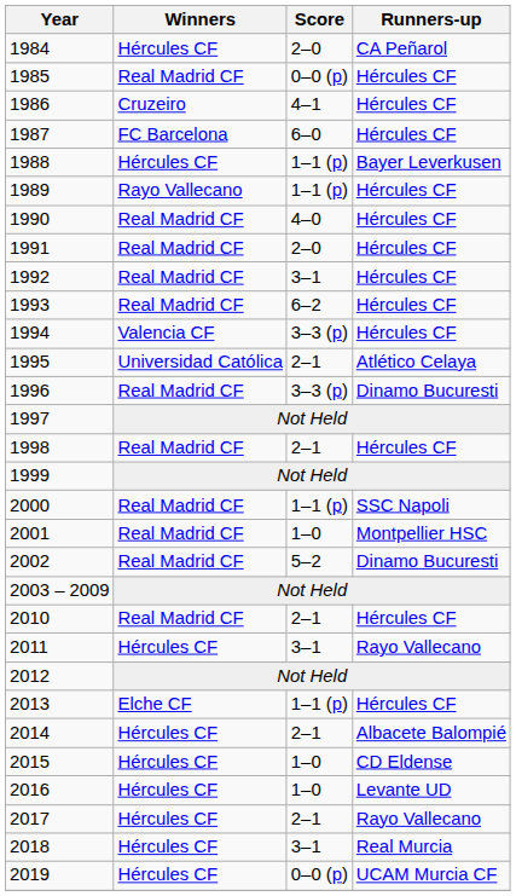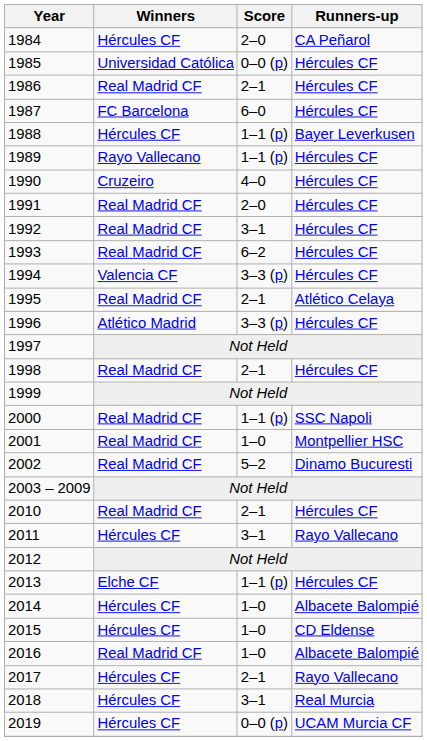 <table class="wikitable sortable">
 <tr>
 <th>Year</th>
 <th>Winners</th>
 <th>Score</th>
 <th>Runners-up</th>
 </tr>
 <tr>
 <td>1984</td>
 <td> <a href='#'>Hércules CF</a></td>
 <td>2–0</td>
 <td> <a href='#'>CA Peñarol</a></td>
 </tr>
 <tr>
 <td>1985</td>
-<td> <a href='#'>Real Madrid CF</a></td>
+<td> <a href='#'>Universidad Católica</a></td>
 <td>0–0 (<a href='#'>p</a>)</td>
 <td> <a href='#'>Hércules CF</a></td>
 </tr>
 <tr>
 <td>1986</td>
-<td> <a href='#'>Cruzeiro</a></td>
-<td>4–1</td>
+<td> <a href='#'>Real Madrid CF</a></td>
+<td>2–1</td>
 <td> <a href='#'>Hércules CF</a></td>
 </tr>
 <tr>
 <td>1987</td>
 <td> <a href='#'>FC Barcelona</a></td>
 <td>6–0</td>
 <td> <a href='#'>Hércules CF</a></td>
 </tr>
 <tr>
 <td>1988</td>
 <td> <a href='#'>Hércules CF</a></td>
 <td>1–1 (<a href='#'>p</a>)</td>
 <td> <a href='#'>Bayer Leverkusen</a></td>
 </tr>
 <tr>
 <td>1989</td>
 <td> <a href='#'>Rayo Vallecano</a></td>
 <td>1–1 (<a href='#'>p</a>)</td>
 <td> <a href='#'>Hércules CF</a></td>
 </tr>
 <tr>
 <td>1990</td>
-<td> <a href='#'>Real Madrid CF</a></td>
+<td> <a href='#'>Cruzeiro</a></td>
 <td>4–0</td>
 <td> <a href='#'>Hércules CF</a></td>
 </tr>
 <tr>
 <td>1991</td>
 <td> <a href='#'>Real Madrid CF</a></td>
 <td>2–0</td>
 <td> <a href='#'>Hércules CF</a></td>
 </tr>
 <tr>
 <td>1992</td>
 <td> <a href='#'>Real Madrid CF</a></td>
 <td>3–1</td>
 <td> <a href='#'>Hércules CF</a></td>
 </tr>
 <tr>
 <td>1993</td>
 <td> <a href='#'>Real Madrid CF</a></td>
 <td>6–2</td>
 <td> <a href='#'>Hércules CF</a></td>
 </tr>
 <tr>
 <td>1994</td>
 <td> <a href='#'>Valencia CF</a></td>
 <td>3–3 (<a href='#'>p</a>)</td>
 <td> <a href='#'>Hércules CF</a></td>
 </tr>
 <tr>
 <td>1995</td>
-<td> <a href='#'>Universidad Católica</a></td>
+<td> <a href='#'>Real Madrid CF</a></td>
 <td>2–1</td>
 <td> <a href='#'>Atlético Celaya</a></td>
 </tr>
 <tr>
 <td>1996</td>
-<td> <a href='#'>Real Madrid CF</a></td>
+<td> <a href='#'>Atlético Madrid</a></td>
 <td>3–3 (<a href='#'>p</a>)</td>
-<td> <a href='#'>Dinamo Bucuresti</a></td>
+<td> <a href='#'>Hércules CF</a></td>
 </tr>
 <tr>
 <td>1997</td>
 <td colspan=3 style="background:#efefef; text-align:center"><em>Not Held</em></td>
 </tr>
 <tr>
 <td>1998</td>
 <td> <a href='#'>Real Madrid CF</a></td>
 <td>2–1</td>
 <td> <a href='#'>Hércules CF</a></td>
 </tr>
 <tr>
 <td>1999</td>
 <td colspan=3 style="background:#efefef; text-align:center"><em>Not Held</em></td>
 </tr>
 <tr>
 <td>2000</td>
 <td> <a href='#'>Real Madrid CF</a></td>
 <td>1–1 (<a href='#'>p</a>)</td>
 <td> <a href='#'>SSC Napoli</a></td>
 </tr>
 <tr>
 <td>2001</td>
 <td> <a href='#'>Real Madrid CF</a></td>
 <td>1–0</td>
 <td> <a href='#'>Montpellier HSC</a></td>
 </tr>
 <tr>
 <td>2002</td>
 <td> <a href='#'>Real Madrid CF</a></td>
 <td>5–2</td>
 <td> <a href='#'>Dinamo Bucuresti</a></td>
 </tr>
 <tr>
 <td>2003 – 2009</td>
 <td colspan=3 style="background:#efefef; text-align:center"><em>Not Held</em></td>
 </tr>
 <tr>
 <td>2010</td>
 <td> <a href='#'>Real Madrid CF</a></td>
 <td>2–1</td>
 <td> <a href='#'>Hércules CF</a></td>
 </tr>
 <tr>
 <td>2011</td>
 <td> <a href='#'>Hércules CF</a></td>
 <td>3–1</td>
 <td> <a href='#'>Rayo Vallecano</a></td>
 </tr>
 <tr>
 <td>2012</td>
 <td colspan=3 style="background:#efefef; text-align:center"><em>Not Held</em></td>
 </tr>
 <tr>
 <td>2013</td>
 <td> <a href='#'>Elche CF</a></td>
 <td>1–1 (<a href='#'>p</a>)</td>
 <td> <a href='#'>Hércules CF</a></td>
 </tr>
 <tr>
 <td>2014</td>
 <td> <a href='#'>Hércules CF</a></td>
-<td>2–1</td>
+<td>1–0</td>
 <td> <a href='#'>Albacete Balompié</a></td>
 </tr>
 <tr>
 <td>2015</td>
 <td> <a href='#'>Hércules CF</a></td>
 <td>1–0</td>
 <td> <a href='#'>CD Eldense</a></td>
 </tr>
 <tr>
 <td>2016</td>
-<td> <a href='#'>Hércules CF</a></td>
+<td> <a href='#'>Real Madrid CF</a></td>
 <td>1–0</td>
-<td> <a href='#'>Levante UD</a></td>
+<td> <a href='#'>Albacete Balompié</a></td>
 </tr>
 <tr>
 <td>2017</td>
 <td> <a href='#'>Hércules CF</a></td>
 <td>2–1</td>
 <td> <a href='#'>Rayo Vallecano</a></td>
 </tr>
 <tr>
 <td>2018</td>
 <td> <a href='#'>Hércules CF</a></td>
 <td>3–1</td>
 <td> <a href='#'>Real Murcia</a></td>
 </tr>
 <tr>
 <td>2019</td>
 <td> <a href='#'>Hércules CF</a></td>
 <td>0–0 (<a href='#'>p</a>)</td>
 <td> <a href='#'>UCAM Murcia CF</a></td>
 </tr>
 <tr>
 </tr>
 </table>
